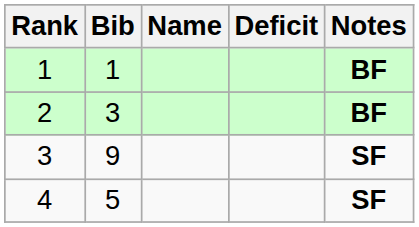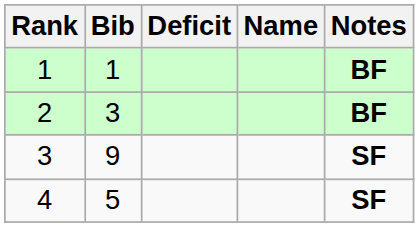 <table class="wikitable" style="text-align:center;">
 <tr>
 <th>Rank</th>
 <th>Bib</th>
+<th>Deficit</th>
 <th>Name</th>
-<th>Deficit</th>
 <th>Notes</th>
 </tr>
 <tr bgcolor=ccffcc>
 <td>1</td>
 <td>1</td>
+<td></td>
 <td align=left></td>
-<td></td>
 <td><strong>BF</strong></td>
 </tr>
 <tr bgcolor=ccffcc>
 <td>2</td>
 <td>3</td>
+<td></td>
 <td align=left></td>
-<td></td>
 <td><strong>BF</strong></td>
 </tr>
 <tr>
 <td>3</td>
 <td>9</td>
+<td></td>
 <td align=left></td>
-<td></td>
 <td><strong>SF</strong></td>
 </tr>
 <tr>
 <td>4</td>
 <td>5</td>
+<td></td>
 <td align=left></td>
-<td></td>
 <td><strong>SF</strong></td>
 </tr>
 </table>
